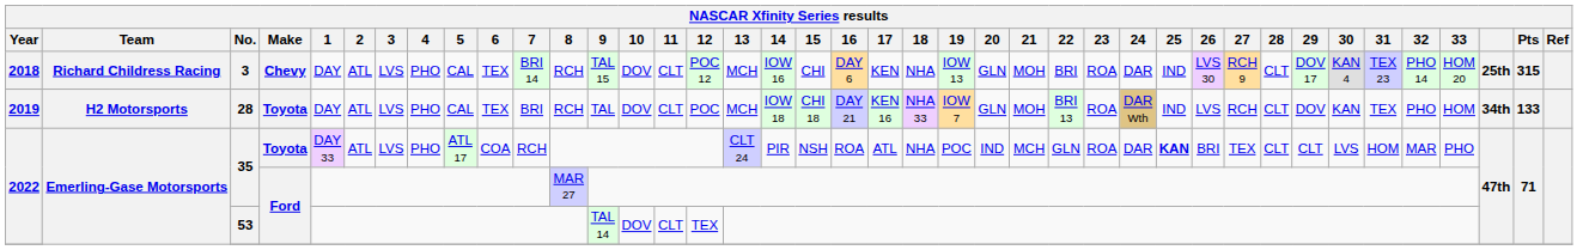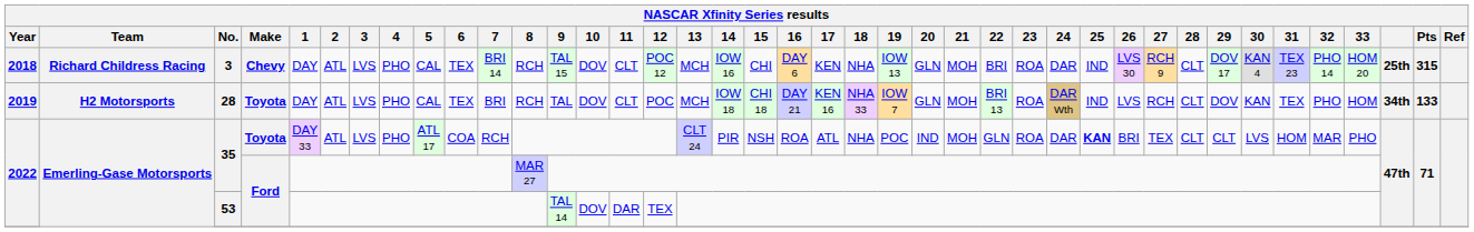 <table class="wikitable" style="text-align:center; font-size:75%">
 <tr>
 <th colspan=42><a href='#'>NASCAR Xfinity Series</a> results</th>
 </tr>
 <tr>
 <th>Year</th>
 <th>Team</th>
 <th>No.</th>
 <th>Make</th>
 <th>1</th>
 <th>2</th>
 <th>3</th>
 <th>4</th>
 <th>5</th>
 <th>6</th>
 <th>7</th>
 <th>8</th>
 <th>9</th>
 <th>10</th>
 <th>11</th>
 <th>12</th>
 <th>13</th>
 <th>14</th>
 <th>15</th>
 <th>16</th>
 <th>17</th>
 <th>18</th>
 <th>19</th>
 <th>20</th>
 <th>21</th>
 <th>22</th>
 <th>23</th>
 <th>24</th>
 <th>25</th>
 <th>26</th>
 <th>27</th>
 <th>28</th>
 <th>29</th>
 <th>30</th>
 <th>31</th>
 <th>32</th>
 <th>33</th>
 <th></th>
 <th>Pts</th>
 <th>Ref</th>
 </tr>
 <tr>
 <th><a href='#'>2018</a></th>
 <th><a href='#'>Richard Childress Racing</a></th>
 <th>3</th>
 <th><a href='#'>Chevy</a></th>
 <td><a href='#'>DAY</a></td>
 <td><a href='#'>ATL</a></td>
 <td><a href='#'>LVS</a></td>
 <td><a href='#'>PHO</a></td>
 <td><a href='#'>CAL</a></td>
 <td><a href='#'>TEX</a></td>
 <td style="background:#DFFFDF;"><a href='#'>BRI</a><br><small>14</small></td>
 <td><a href='#'>RCH</a></td>
 <td style="background:#DFFFDF;"><a href='#'>TAL</a><br><small>15</small></td>
 <td><a href='#'>DOV</a></td>
 <td><a href='#'>CLT</a></td>
 <td style="background:#DFFFDF;"><a href='#'>POC</a><br><small>12</small></td>
 <td><a href='#'>MCH</a></td>
 <td style="background:#DFFFDF;"><a href='#'>IOW</a><br><small>16</small></td>
 <td><a href='#'>CHI</a></td>
 <td style="background:#FFDF9F;"><a href='#'>DAY</a><br><small>6</small></td>
 <td><a href='#'>KEN</a></td>
 <td><a href='#'>NHA</a></td>
 <td style="background:#DFFFDF;"><a href='#'>IOW</a><br><small>13</small></td>
 <td><a href='#'>GLN</a></td>
 <td><a href='#'>MOH</a></td>
 <td><a href='#'>BRI</a></td>
 <td><a href='#'>ROA</a></td>
 <td><a href='#'>DAR</a></td>
 <td><a href='#'>IND</a></td>
 <td style="background:#EFCFFF;"><a href='#'>LVS</a><br><small>30</small></td>
 <td style="background:#FFDF9F;"><a href='#'>RCH</a><br><small>9</small></td>
 <td><a href='#'>CLT</a></td>
 <td style="background:#DFFFDF;"><a href='#'>DOV</a><br><small>17</small></td>
 <td style="background:#DFDFDF;"><a href='#'>KAN</a><br><small>4</small></td>
 <td style="background:#CFCFFF;"><a href='#'>TEX</a><br><small>23</small></td>
 <td style="background:#DFFFDF;"><a href='#'>PHO</a><br><small>14</small></td>
 <td style="background:#DFFFDF;"><a href='#'>HOM</a><br><small>20</small></td>
 <th>25th</th>
 <th>315</th>
 <th></th>
 </tr>
 <tr>
 <th><a href='#'>2019</a></th>
 <th><a href='#'>H2 Motorsports</a></th>
 <th>28</th>
 <th><a href='#'>Toyota</a></th>
 <td><a href='#'>DAY</a></td>
 <td><a href='#'>ATL</a></td>
 <td><a href='#'>LVS</a></td>
 <td><a href='#'>PHO</a></td>
 <td><a href='#'>CAL</a></td>
 <td><a href='#'>TEX</a></td>
 <td><a href='#'>BRI</a></td>
 <td><a href='#'>RCH</a></td>
 <td><a href='#'>TAL</a></td>
 <td><a href='#'>DOV</a></td>
 <td><a href='#'>CLT</a></td>
 <td><a href='#'>POC</a></td>
 <td><a href='#'>MCH</a></td>
 <td style="background:#DFFFDF;"><a href='#'>IOW</a><br><small>18</small></td>
 <td style="background:#DFFFDF;"><a href='#'>CHI</a><br><small>18</small></td>
 <td style="background:#CFCFFF;"><a href='#'>DAY</a><br><small>21</small></td>
 <td style="background:#DFFFDF;"><a href='#'>KEN</a><br><small>16</small></td>
 <td style="background:#EFCFFF;"><a href='#'>NHA</a><br><small>33</small></td>
 <td style="background:#FFDF9F;"><a href='#'>IOW</a><br><small>7</small></td>
 <td><a href='#'>GLN</a></td>
 <td><a href='#'>MOH</a></td>
 <td style="background:#DFFFDF;"><a href='#'>BRI</a><br><small>13</small></td>
 <td><a href='#'>ROA</a></td>
 <td style="background:#DFC484;"><a href='#'>DAR</a><br><small>Wth</small></td>
 <td><a href='#'>IND</a></td>
 <td><a href='#'>LVS</a></td>
 <td><a href='#'>RCH</a></td>
 <td><a href='#'>CLT</a></td>
 <td><a href='#'>DOV</a></td>
 <td><a href='#'>KAN</a></td>
 <td><a href='#'>TEX</a></td>
 <td><a href='#'>PHO</a></td>
 <td><a href='#'>HOM</a></td>
 <th>34th</th>
 <th>133</th>
 <th></th>
 </tr>
 <tr>
 <th rowspan=3><a href='#'>2022</a></th>
 <th rowspan=4><a href='#'>Emerling-Gase Motorsports</a></th>
 <th rowspan=2>35</th>
 <th><a href='#'>Toyota</a></th>
 <td style="background:#EFCFFF;"><a href='#'>DAY</a><br><small>33</small></td>
 <td><a href='#'>ATL</a></td>
 <td><a href='#'>LVS</a></td>
 <td><a href='#'>PHO</a></td>
 <td style="background:#DFFFDF;"><a href='#'>ATL</a><br><small>17</small></td>
 <td><a href='#'>COA</a></td>
 <td><a href='#'>RCH</a></td>
 <td colspan=5></td>
 <td style="background:#CFCFFF;"><a href='#'>CLT</a><br><small>24</small></td>
 <td><a href='#'>PIR</a></td>
 <td><a href='#'>NSH</a></td>
 <td><a href='#'>ROA</a></td>
 <td><a href='#'>ATL</a></td>
 <td><a href='#'>NHA</a></td>
 <td><a href='#'>POC</a></td>
 <td><a href='#'>IND</a></td>
-<td><a href='#'>MCH</a></td>
+<td><a href='#'>MOH</a></td>
 <td><a href='#'>GLN</a></td>
 <td><a href='#'>ROA</a></td>
 <td><a href='#'>DAR</a></td>
 <td><strong><a href='#'>KAN</a></strong></td>
 <td><a href='#'>BRI</a></td>
 <td><a href='#'>TEX</a></td>
 <td><a href='#'>CLT</a></td>
 <td><a href='#'>CLT</a></td>
 <td><a href='#'>LVS</a></td>
 <td><a href='#'>HOM</a></td>
 <td><a href='#'>MAR</a></td>
 <td><a href='#'>PHO</a></td>
 <th rowspan=3>47th</th>
 <th rowspan=3>71</th>
 <th rowspan=3></th>
 </tr>
 <tr>
 <th rowspan=2><a href='#'>Ford</a></th>
 <td colspan=7></td>
 <td style="background:#CFCFFF;"><a href='#'>MAR</a><br><small>27</small></td>
 <td colspan=26></td>
 </tr>
 <tr>
 <th>53</th>
 <td colspan=8></td>
 <td style="background:#DFFFDF;"><a href='#'>TAL</a><br><small>14</small></td>
 <td><a href='#'>DOV</a></td>
-<td><a href='#'>CLT</a></td>
+<td><a href='#'>DAR</a></td>
 <td><a href='#'>TEX</a></td>
 <td colspan=21></td>
 </tr>
 <tr>
 </tr>
 </table>
